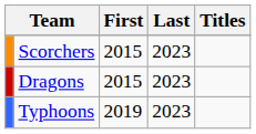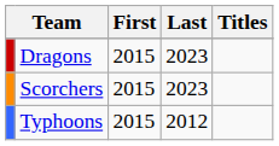 <table class="wikitable sortable plainrowheaders" style="text-align:center;">
 <tr>
 <th scope="col" colspan="2">Team</th>
 <th scope="col">First</th>
 <th scope="col">Last</th>
 <th scope="col">Titles</th>
 </tr>
 <tr bgcolor="#efefef">
 </tr>
 <tr align="left">
+<td style="background:#C00"></td>
+<td><a href='#'>Dragons</a></td>
+<td>2015</td>
+<td>2023</td>
+<td></td>
+</tr>
+<tr align="left">
 <td style="background:#FF8C00"></td>
 <td><a href='#'>Scorchers</a></td>
 <td>2015</td>
 <td>2023</td>
 <td></td>
 </tr>
 <tr align="left">
-<td style="background:#C00"></td>
-<td><a href='#'>Dragons</a></td>
-<td>2015</td>
-<td>2023</td>
-<td></td>
-</tr>
-<tr align="left">
 <td style="background:#36F"></td>
 <td><a href='#'>Typhoons</a></td>
-<td>2019</td>
-<td>2023</td>
+<td>2015</td>
+<td>2012</td>
 <td></td>
 </tr>
 </table>
